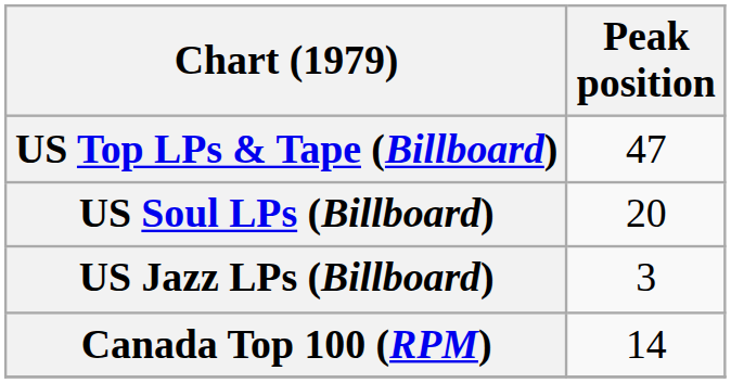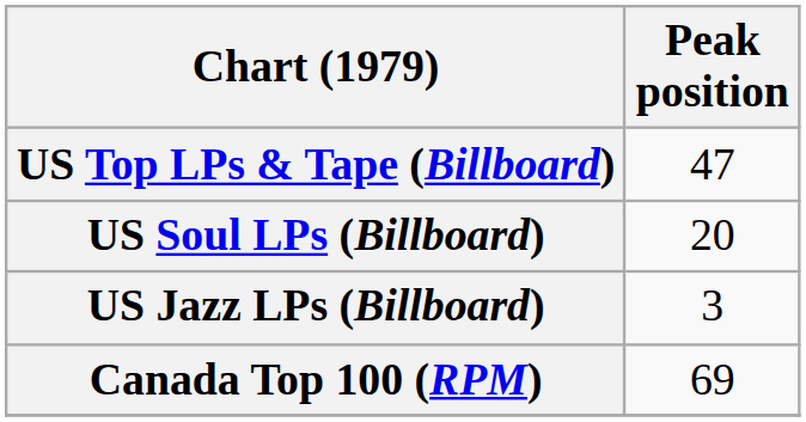 <table class="wikitable plainrowheaders" style="text-align:center;">
 <tr>
 <th>Chart (1979)</th>
 <th>Peak<br>position</th>
 </tr>
 <tr>
 <th scope="row">US <a href='#'>Top LPs & Tape</a> (<em><a href='#'>Billboard</a></em>)</th>
 <td>47</td>
 </tr>
 <tr>
 <th scope="row">US <a href='#'>Soul LPs</a> (<em>Billboard</em>)</th>
 <td>20</td>
 </tr>
 <tr>
 <th scope="row">US Jazz LPs (<em>Billboard</em>)</th>
 <td>3</td>
 </tr>
 <tr>
 <th scope="row">Canada Top 100 (<em><a href='#'>RPM</a></em>)</th>
-<td>14</td>
+<td>69</td>
 </tr>
 <tr>
 </tr>
 </table>
